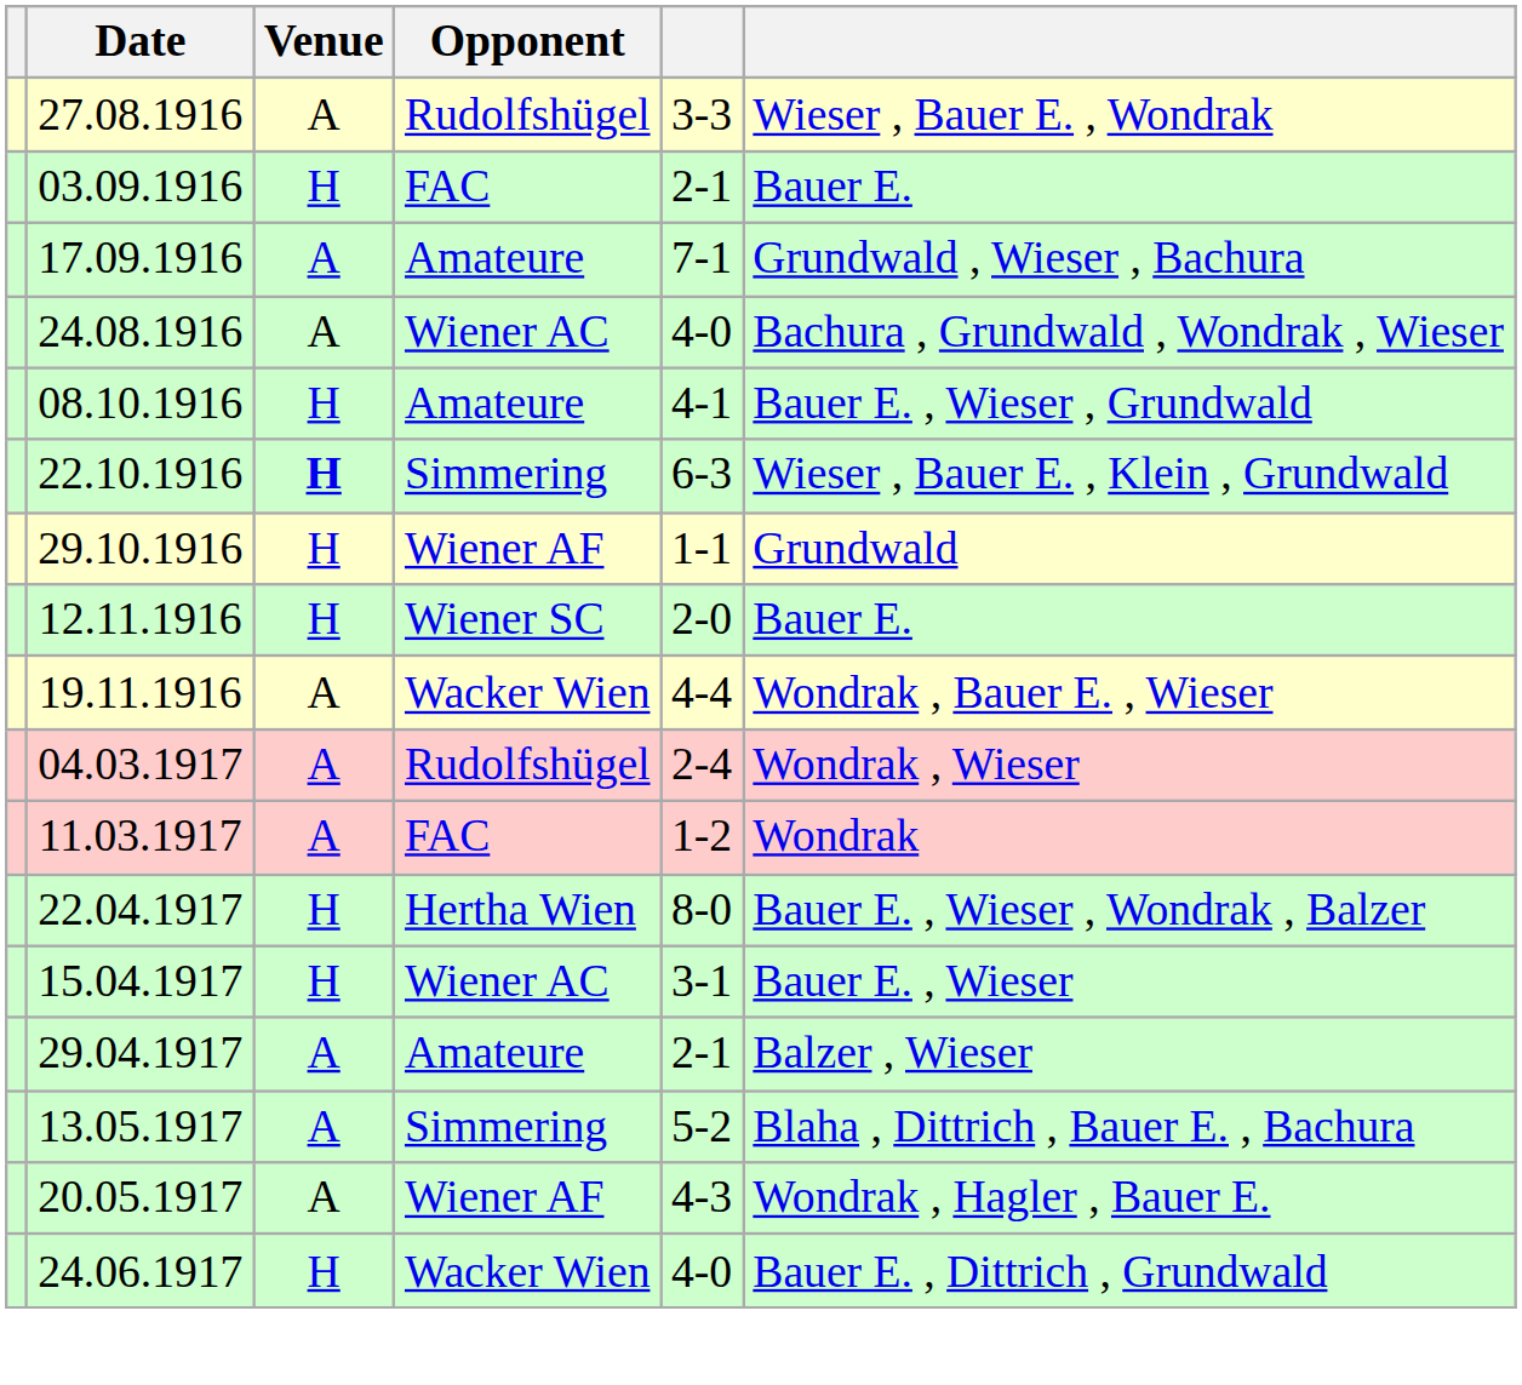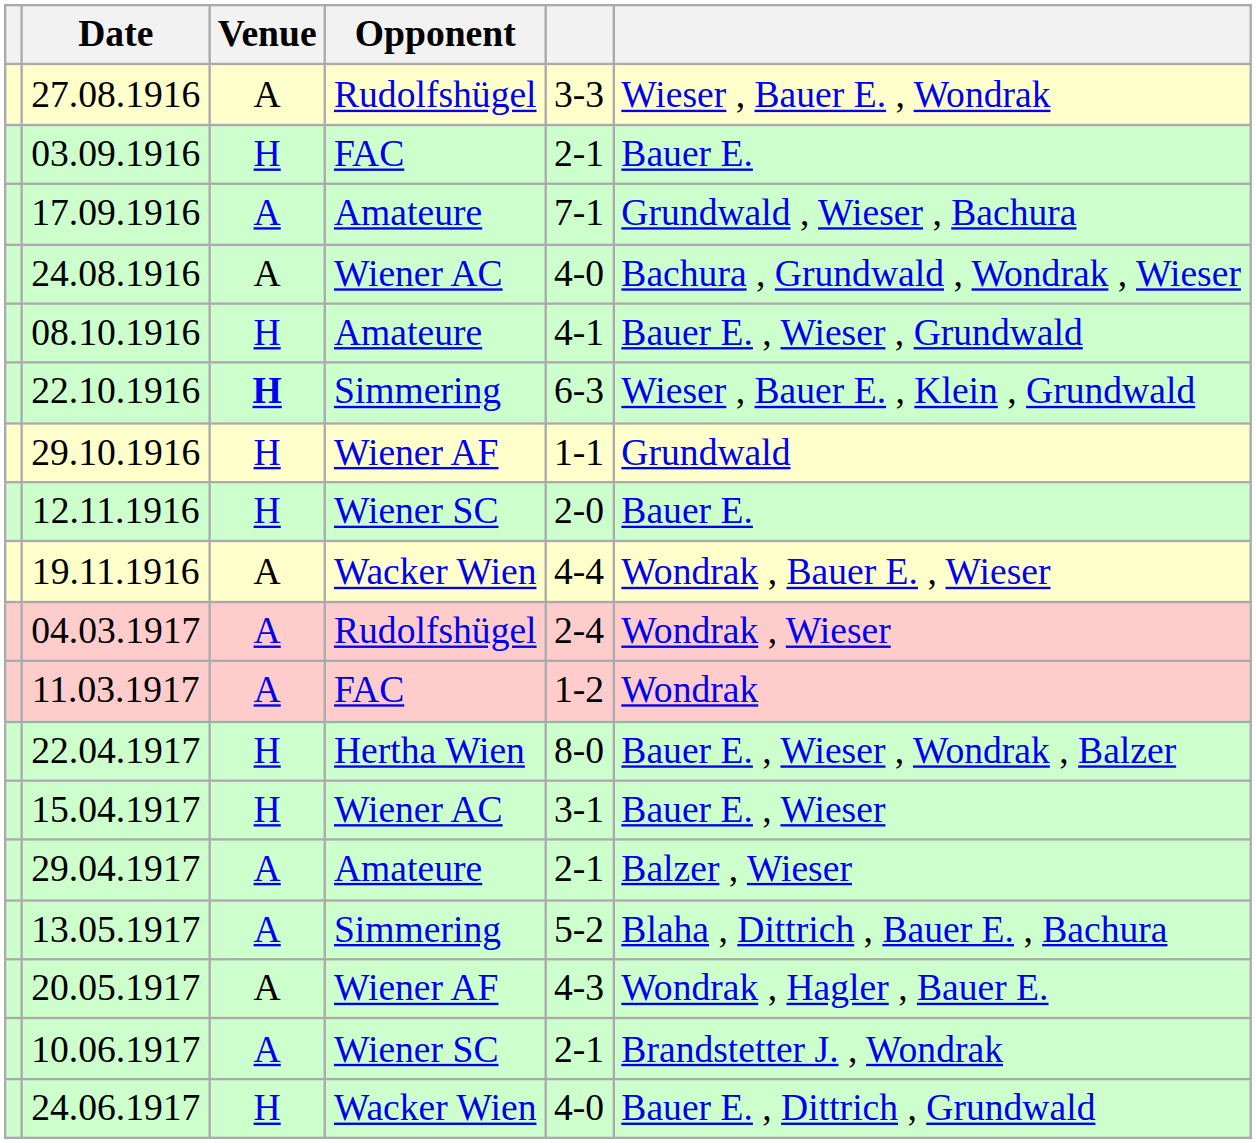 <table class="wikitable" Style="text-align: center">
 <tr>
 <th></th>
 <th>Date</th>
 <th>Venue</th>
 <th>Opponent</th>
 <th></th>
 <th></th>
 </tr>
 <tr style="background:#ffc">
 <td></td>
 <td>27.08.1916</td>
 <td>A</td>
 <td align="left"><a href='#'>Rudolfshügel</a></td>
 <td>3-3</td>
 <td align="left"><a href='#'>Wieser</a> , <a href='#'>Bauer E.</a> , <a href='#'>Wondrak</a> </td>
 </tr>
 <tr style="background:#cfc">
 <td></td>
 <td>03.09.1916</td>
 <td><a href='#'>H</a></td>
 <td align="left"><a href='#'>FAC</a></td>
 <td>2-1</td>
 <td align="left"><a href='#'>Bauer E.</a>  </td>
 </tr>
 <tr style="background:#cfc">
 <td></td>
 <td>17.09.1916</td>
 <td><a href='#'>A</a></td>
 <td align="left"><a href='#'>Amateure</a></td>
 <td>7-1</td>
 <td align="left"><a href='#'>Grundwald</a>  , <a href='#'>Wieser</a>  , <a href='#'>Bachura</a>   </td>
 </tr>
 <tr style="background:#cfc">
 <td></td>
 <td>24.08.1916</td>
 <td>A</td>
 <td align="left"><a href='#'>Wiener AC</a></td>
 <td>4-0</td>
 <td align="left"><a href='#'>Bachura</a> , <a href='#'>Grundwald</a> , <a href='#'>Wondrak</a> , <a href='#'>Wieser</a> </td>
 </tr>
 <tr style="background:#cfc">
 <td></td>
 <td>08.10.1916</td>
 <td><a href='#'>H</a></td>
 <td align="left"><a href='#'>Amateure</a></td>
 <td>4-1</td>
 <td align="left"><a href='#'>Bauer E.</a> , <a href='#'>Wieser</a>  , <a href='#'>Grundwald</a> </td>
 </tr>
 <tr style="background:#cfc">
 <td></td>
 <td>22.10.1916</td>
 <td><strong><a href='#'>H</a></strong></td>
 <td align="left"><a href='#'>Simmering</a></td>
 <td>6-3</td>
 <td align="left"><a href='#'>Wieser</a> , <a href='#'>Bauer E.</a>   , <a href='#'>Klein</a> , <a href='#'>Grundwald</a> </td>
 </tr>
 <tr style="background:#ffc">
 <td></td>
 <td>29.10.1916</td>
 <td><a href='#'>H</a></td>
 <td align="left"><a href='#'>Wiener AF</a></td>
 <td>1-1</td>
 <td align="left"><a href='#'>Grundwald</a> </td>
 </tr>
 <tr style="background:#cfc">
 <td></td>
 <td>12.11.1916</td>
 <td><a href='#'>H</a></td>
 <td align="left"><a href='#'>Wiener SC</a></td>
 <td>2-0</td>
 <td align="left"><a href='#'>Bauer E.</a>  </td>
 </tr>
 <tr style="background:#ffc">
 <td></td>
 <td>19.11.1916</td>
 <td>A</td>
 <td align="left"><a href='#'>Wacker Wien</a></td>
 <td>4-4</td>
 <td align="left"><a href='#'>Wondrak</a> , <a href='#'>Bauer E.</a> , <a href='#'>Wieser</a>  </td>
 </tr>
 <tr style="background:#fcc">
 <td></td>
 <td>04.03.1917</td>
 <td><a href='#'>A</a></td>
 <td align="left"><a href='#'>Rudolfshügel</a></td>
 <td>2-4</td>
 <td align="left"><a href='#'>Wondrak</a> , <a href='#'>Wieser</a> </td>
 </tr>
 <tr style="background:#fcc">
 <td></td>
 <td>11.03.1917</td>
 <td><a href='#'>A</a></td>
 <td align="left"><a href='#'>FAC</a></td>
 <td>1-2</td>
 <td align="left"><a href='#'>Wondrak</a> </td>
 </tr>
 <tr style="background:#cfc">
 <td></td>
 <td>22.04.1917</td>
 <td><a href='#'>H</a></td>
 <td align="left"><a href='#'>Hertha Wien</a></td>
 <td>8-0</td>
 <td align="left"><a href='#'>Bauer E.</a>   , <a href='#'>Wieser</a>  , <a href='#'>Wondrak</a>  , <a href='#'>Balzer</a> </td>
 </tr>
 <tr style="background:#cfc">
 <td></td>
 <td>15.04.1917</td>
 <td><a href='#'>H</a></td>
 <td align="left"><a href='#'>Wiener AC</a></td>
 <td>3-1</td>
 <td align="left"><a href='#'>Bauer E.</a>  , <a href='#'>Wieser</a> </td>
 </tr>
 <tr style="background:#cfc">
 <td></td>
 <td>29.04.1917</td>
 <td><a href='#'>A</a></td>
 <td align="left"><a href='#'>Amateure</a></td>
 <td>2-1</td>
 <td align="left"><a href='#'>Balzer</a> , <a href='#'>Wieser</a> </td>
 </tr>
 <tr style="background:#cfc">
 <td></td>
 <td>13.05.1917</td>
 <td><a href='#'>A</a></td>
 <td align="left"><a href='#'>Simmering</a></td>
 <td>5-2</td>
 <td align="left"><a href='#'>Blaha</a> , <a href='#'>Dittrich</a> , <a href='#'>Bauer E.</a>  , <a href='#'>Bachura</a> </td>
 </tr>
 <tr style="background:#cfc">
 <td></td>
 <td>20.05.1917</td>
 <td>A</td>
 <td align="left"><a href='#'>Wiener AF</a></td>
 <td>4-3</td>
 <td align="left"><a href='#'>Wondrak</a> , <a href='#'>Hagler</a> , <a href='#'>Bauer E.</a>  </td>
 </tr>
 <tr style="background:#cfc">
 <td></td>
+<td>10.06.1917</td>
+<td><a href='#'>A</a></td>
+<td align="left"><a href='#'>Wiener SC</a></td>
+<td>2-1</td>
+<td align="left"><a href='#'>Brandstetter J.</a> , <a href='#'>Wondrak</a> </td>
+</tr>
+<tr style="background:#cfc">
+<td></td>
 <td>24.06.1917</td>
 <td><a href='#'>H</a></td>
 <td align="left"><a href='#'>Wacker Wien</a></td>
 <td>4-0</td>
 <td align="left"><a href='#'>Bauer E.</a>  , <a href='#'>Dittrich</a> , <a href='#'>Grundwald</a> </td>
 </tr>
 </table>
